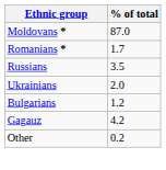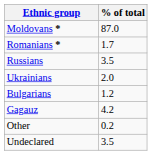 <table class="wikitable sortable">
 <tr>
 <th style="width:140px;"><a href='#'>Ethnic group</a></th>
 <th>% of total</th>
 </tr>
 <tr>
 <td><a href='#'>Moldovans</a> <strong>*</strong></td>
 <td>87.0</td>
 </tr>
 <tr>
 <td><a href='#'>Romanians</a> <strong>*</strong></td>
 <td>1.7</td>
 </tr>
 <tr>
 <td><a href='#'>Russians</a></td>
 <td>3.5</td>
 </tr>
 <tr>
 <td><a href='#'>Ukrainians</a></td>
 <td>2.0</td>
 </tr>
 <tr>
 <td><a href='#'>Bulgarians</a></td>
 <td>1.2</td>
 </tr>
 <tr>
 <td><a href='#'>Gagauz</a></td>
 <td>4.2</td>
 </tr>
 <tr>
 <td>Other</td>
 <td>0.2</td>
 </tr>
+<tr>
+<td>Undeclared</td>
+<td>3.5</td>
+</tr>
 </table>
